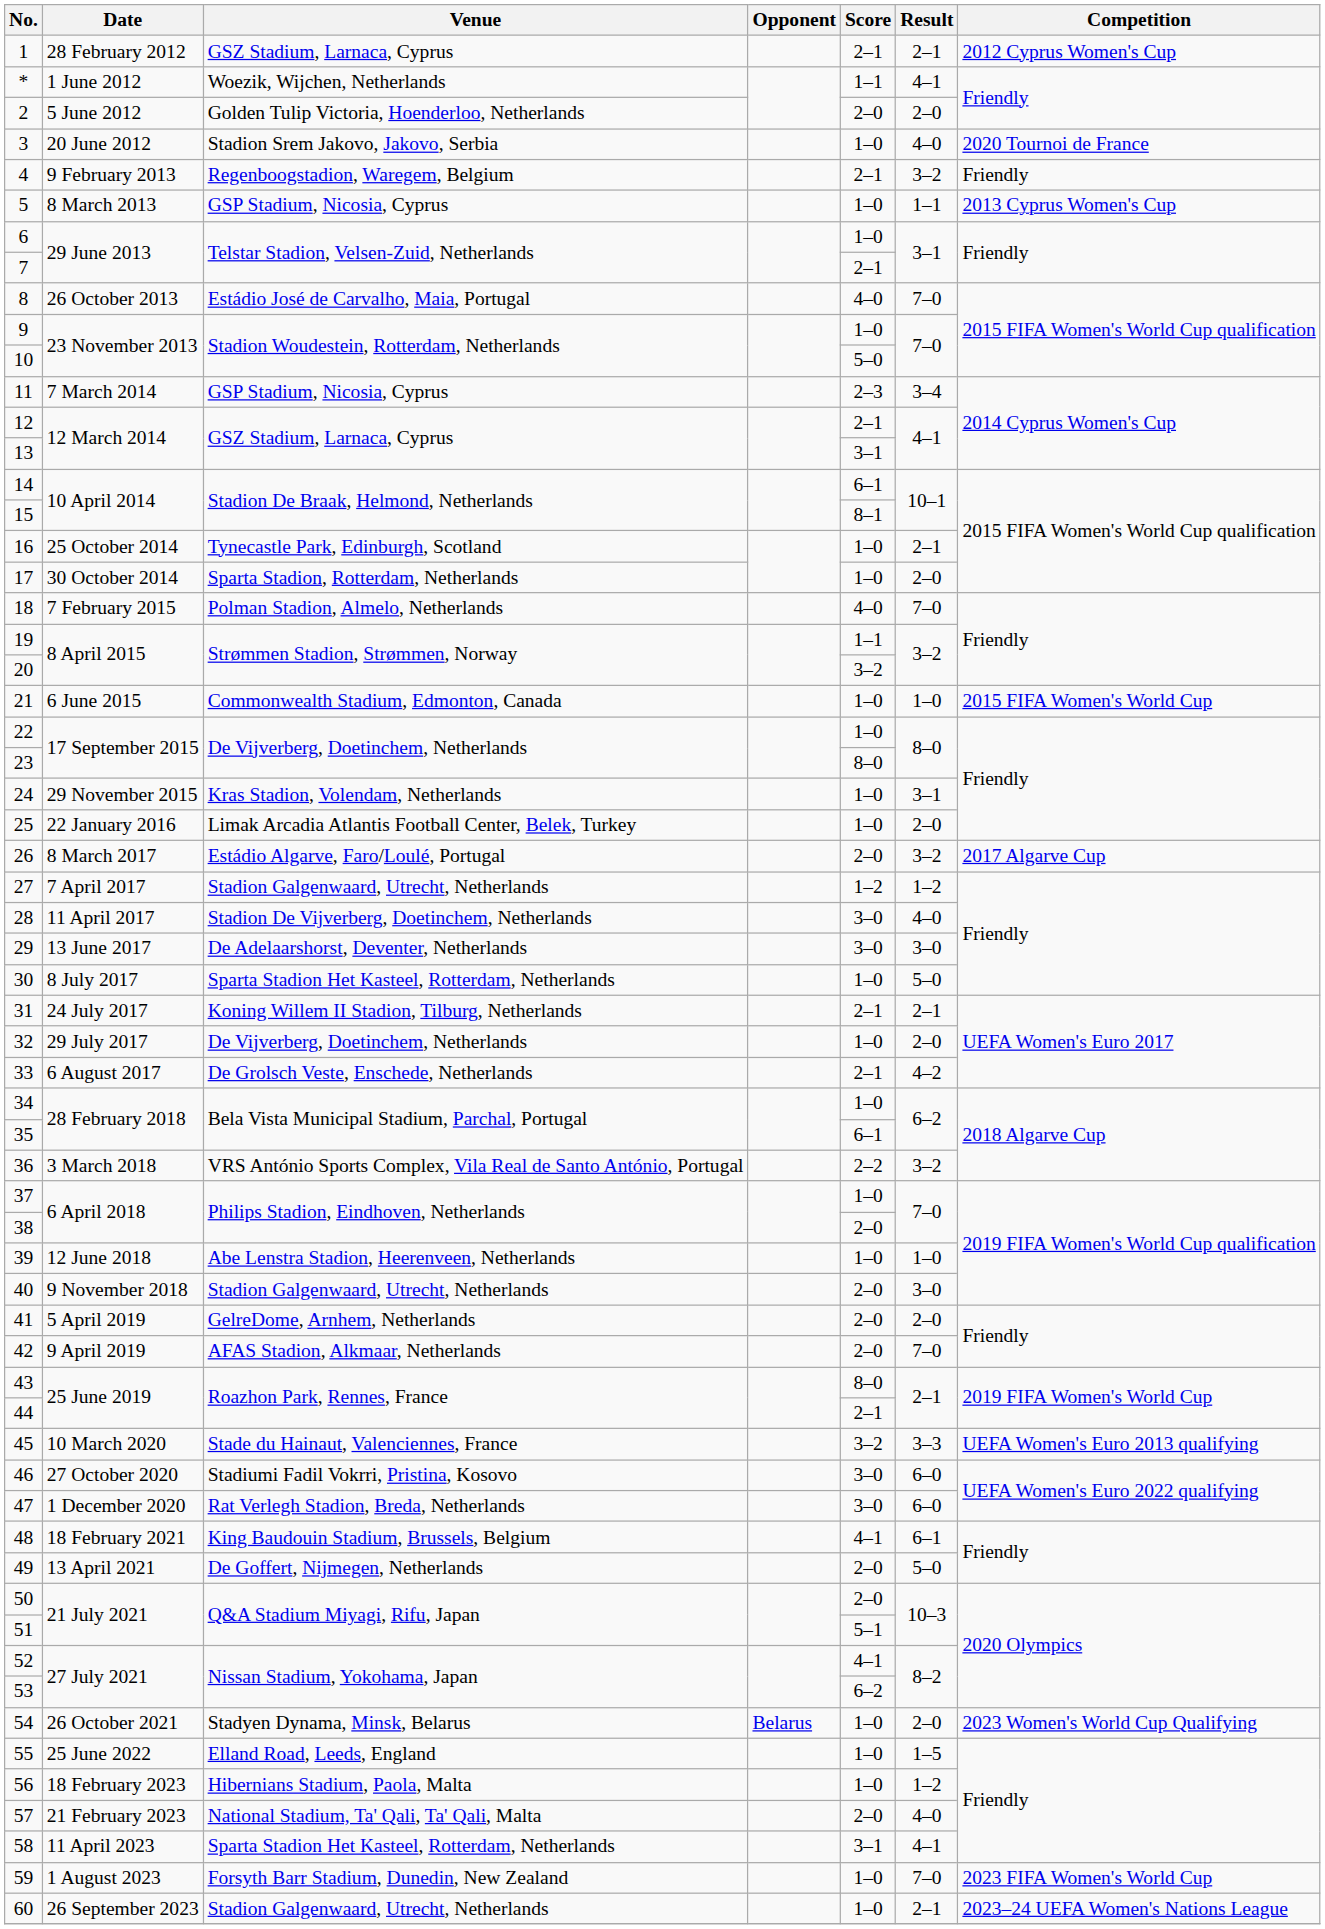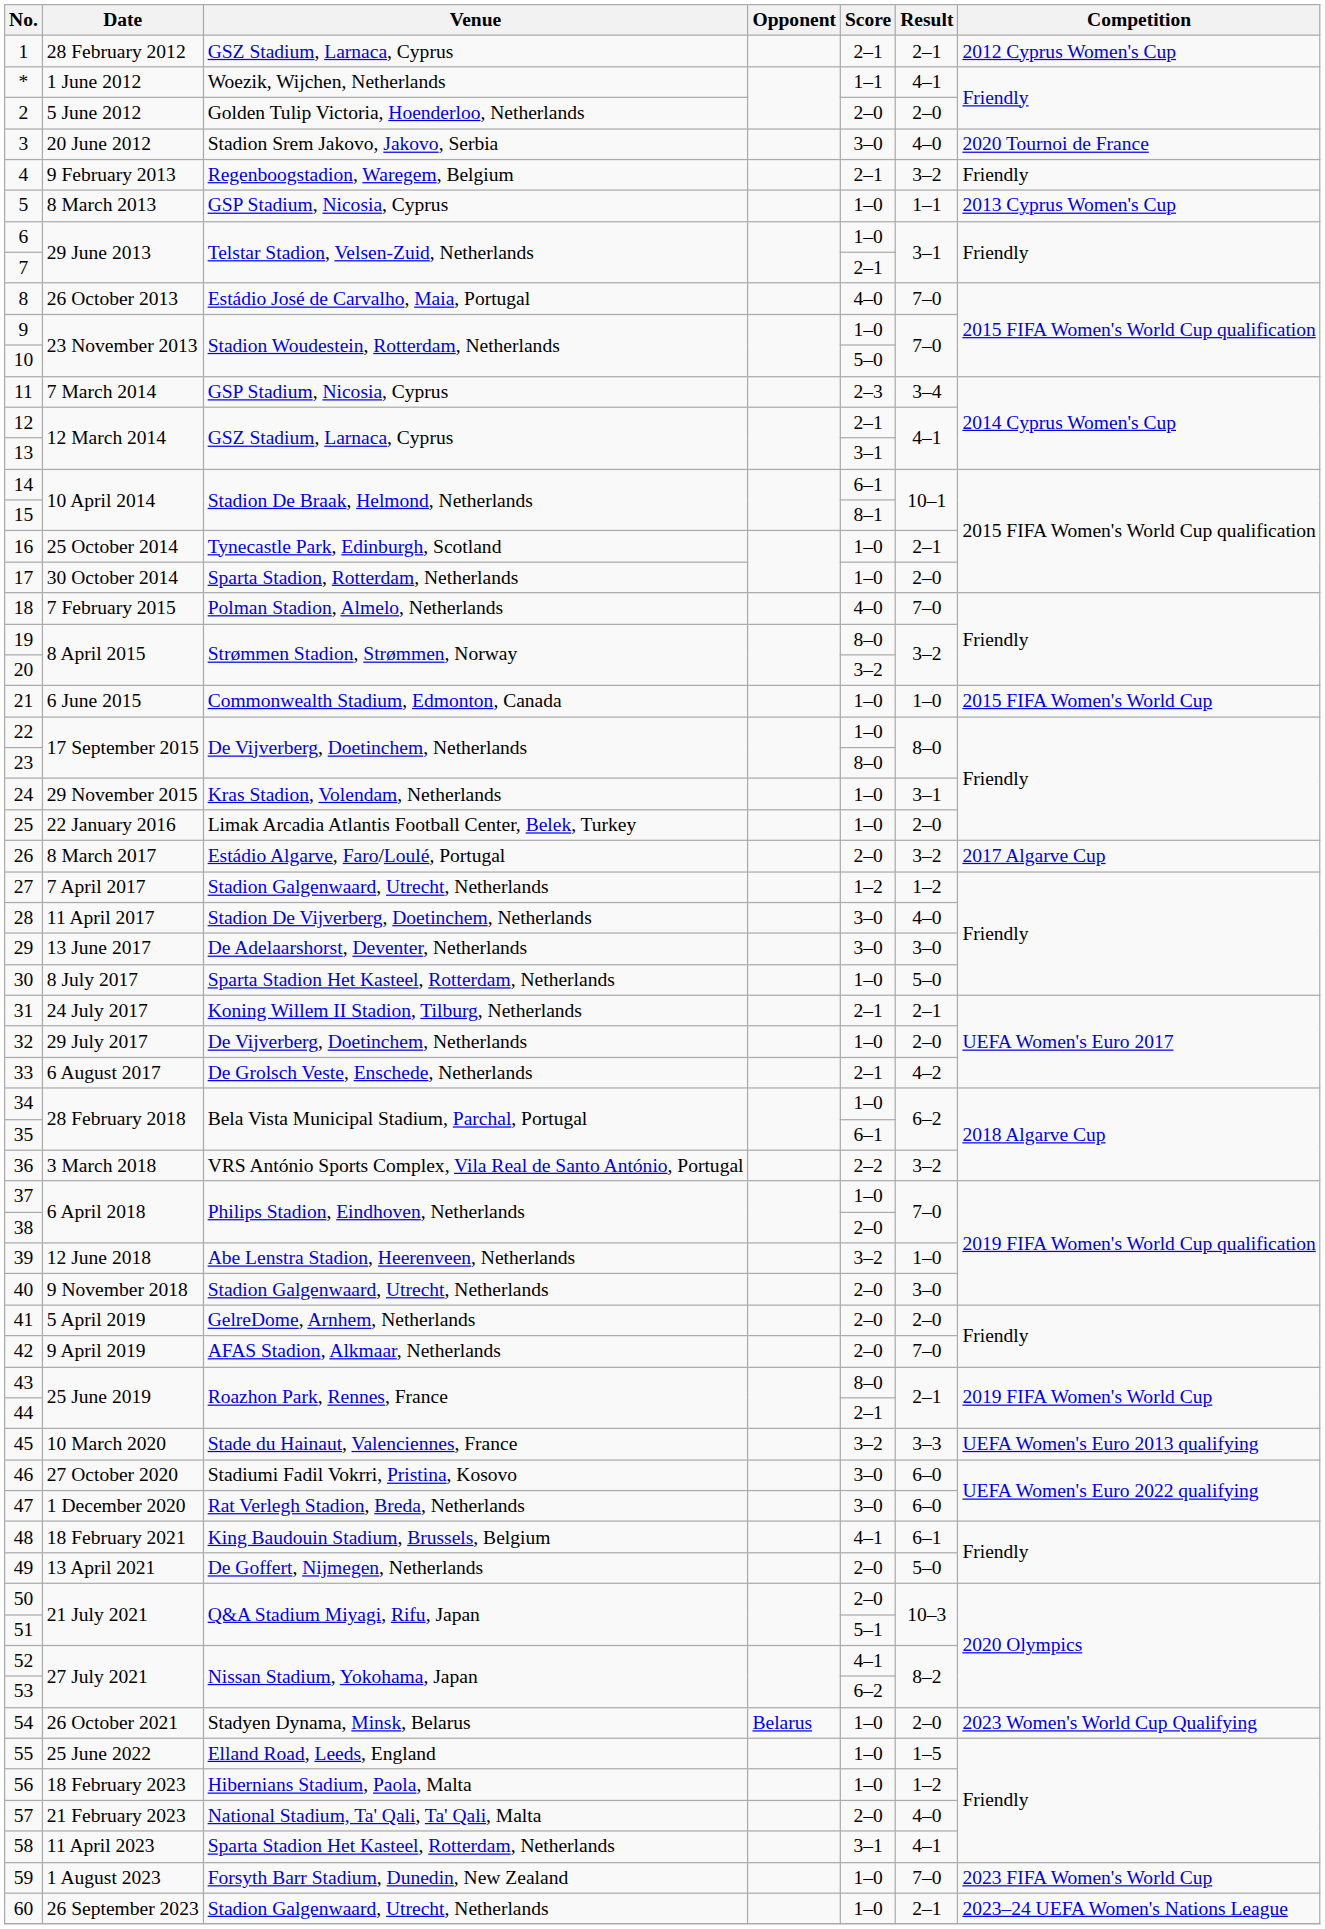 <table class="wikitable sortable">
 <tr>
 <th class=unsortable scope="col">No.</th>
 <th class=unsortable scope="col">Date</th>
 <th class=unsortable scope="col">Venue</th>
 <th scope="col">Opponent</th>
 <th class=unsortable scope="col">Score</th>
 <th class=unsortable scope="col">Result</th>
 <th class=unsortable scope="col">Competition</th>
 </tr>
 <tr>
 <td align="center">1</td>
 <td>28 February 2012</td>
 <td><a href='#'>GSZ Stadium</a>, <a href='#'>Larnaca</a>, Cyprus</td>
 <td></td>
 <td align="center">2–1</td>
 <td align="center">2–1</td>
 <td><a href='#'>2012 Cyprus Women's Cup</a></td>
 </tr>
 <tr>
 <td align="center">*</td>
 <td>1 June 2012</td>
 <td>Woezik, Wijchen, Netherlands</td>
 <td rowspan="2"></td>
 <td align="center">1–1</td>
 <td align="center">4–1</td>
 <td rowspan="2"><a href='#'>Friendly</a></td>
 </tr>
 <tr>
 <td align="center">2</td>
 <td>5 June 2012</td>
 <td>Golden Tulip Victoria, <a href='#'>Hoenderloo</a>, Netherlands</td>
 <td align="center">2–0</td>
 <td align="center">2–0</td>
 </tr>
 <tr>
 <td align="center">3</td>
 <td>20 June 2012</td>
 <td>Stadion Srem Jakovo, <a href='#'>Jakovo</a>, Serbia</td>
 <td></td>
-<td align="center">1–0</td>
+<td align="center">3–0</td>
 <td align="center">4–0</td>
 <td><a href='#'>2020 Tournoi de France</a></td>
 </tr>
 <tr>
 <td align="center">4</td>
 <td>9 February 2013</td>
 <td><a href='#'>Regenboogstadion</a>, <a href='#'>Waregem</a>, Belgium</td>
 <td></td>
 <td align="center">2–1</td>
 <td align="center">3–2</td>
 <td>Friendly</td>
 </tr>
 <tr>
 <td align="center">5</td>
 <td>8 March 2013</td>
 <td><a href='#'>GSP Stadium</a>, <a href='#'>Nicosia</a>, Cyprus</td>
 <td></td>
 <td align="center">1–0</td>
 <td align="center">1–1</td>
 <td><a href='#'>2013 Cyprus Women's Cup</a></td>
 </tr>
 <tr>
 <td align="center">6</td>
 <td rowspan="2">29 June 2013</td>
 <td rowspan="2"><a href='#'>Telstar Stadion</a>, <a href='#'>Velsen-Zuid</a>, Netherlands</td>
 <td rowspan="2"></td>
 <td align="center">1–0</td>
 <td align=center rowspan="2">3–1</td>
 <td rowspan="2">Friendly</td>
 </tr>
 <tr>
 <td align="center">7</td>
 <td align="center">2–1</td>
 </tr>
 <tr>
 <td align="center">8</td>
 <td>26 October 2013</td>
 <td><a href='#'>Estádio José de Carvalho</a>, <a href='#'>Maia</a>, Portugal</td>
 <td></td>
 <td align="center">4–0</td>
 <td align="center">7–0</td>
 <td rowspan="3"><a href='#'>2015 FIFA Women's World Cup qualification</a></td>
 </tr>
 <tr>
 <td align="center">9</td>
 <td rowspan="2">23 November 2013</td>
 <td rowspan="2"><a href='#'>Stadion Woudestein</a>, <a href='#'>Rotterdam</a>, Netherlands</td>
 <td rowspan="2"></td>
 <td align="center">1–0</td>
 <td align=center rowspan="2">7–0</td>
 </tr>
 <tr>
 <td align="center">10</td>
 <td align="center">5–0</td>
 </tr>
 <tr>
 <td align="center">11</td>
 <td>7 March 2014</td>
 <td><a href='#'>GSP Stadium</a>, <a href='#'>Nicosia</a>, Cyprus</td>
 <td></td>
 <td align="center">2–3</td>
 <td align="center">3–4</td>
 <td rowspan="3"><a href='#'>2014 Cyprus Women's Cup</a></td>
 </tr>
 <tr>
 <td align="center">12</td>
 <td rowspan="2">12 March 2014</td>
 <td rowspan="2"><a href='#'>GSZ Stadium</a>, <a href='#'>Larnaca</a>, Cyprus</td>
 <td rowspan="2"></td>
 <td align="center">2–1</td>
 <td align=center rowspan="2">4–1</td>
 </tr>
 <tr>
 <td align="center">13</td>
 <td align="center">3–1</td>
 </tr>
 <tr>
 <td align="center">14</td>
 <td rowspan="2">10 April 2014</td>
 <td rowspan="2"><a href='#'>Stadion De Braak</a>, <a href='#'>Helmond</a>, Netherlands</td>
 <td rowspan="2"></td>
 <td align="center">6–1</td>
 <td align=center rowspan="2">10–1</td>
 <td rowspan="4">2015 FIFA Women's World Cup qualification</td>
 </tr>
 <tr>
 <td align="center">15</td>
 <td align="center">8–1</td>
 </tr>
 <tr>
 <td align="center">16</td>
 <td>25 October 2014</td>
 <td><a href='#'>Tynecastle Park</a>, <a href='#'>Edinburgh</a>, Scotland</td>
 <td rowspan="2"></td>
 <td align="center">1–0</td>
 <td align="center">2–1</td>
 </tr>
 <tr>
 <td align="center">17</td>
 <td>30 October 2014</td>
 <td><a href='#'>Sparta Stadion</a>, <a href='#'>Rotterdam</a>, Netherlands</td>
 <td align="center">1–0</td>
 <td align="center">2–0</td>
 </tr>
 <tr>
 <td align="center">18</td>
 <td>7 February 2015</td>
 <td><a href='#'>Polman Stadion</a>, <a href='#'>Almelo</a>, Netherlands</td>
 <td></td>
 <td align="center">4–0</td>
 <td align="center">7–0</td>
 <td rowspan="3">Friendly</td>
 </tr>
 <tr>
 <td align="center">19</td>
 <td rowspan="2">8 April 2015</td>
 <td rowspan="2"><a href='#'>Strømmen Stadion</a>, <a href='#'>Strømmen</a>, Norway</td>
 <td rowspan="2"></td>
-<td align="center">1–1</td>
+<td align="center">8–0</td>
 <td align=center rowspan="2">3–2</td>
 </tr>
 <tr>
 <td align="center">20</td>
 <td align="center">3–2</td>
 </tr>
 <tr>
 <td align="center">21</td>
 <td>6 June 2015</td>
 <td><a href='#'>Commonwealth Stadium</a>, <a href='#'>Edmonton</a>, Canada</td>
 <td></td>
 <td align="center">1–0</td>
 <td align="center">1–0</td>
 <td><a href='#'>2015 FIFA Women's World Cup</a></td>
 </tr>
 <tr>
 <td align="center">22</td>
 <td rowspan="2">17 September 2015</td>
 <td rowspan="2"><a href='#'>De Vijverberg</a>, <a href='#'>Doetinchem</a>, Netherlands</td>
 <td rowspan="2"></td>
 <td align="center">1–0</td>
 <td align=center rowspan="2">8–0</td>
 <td rowspan="4">Friendly</td>
 </tr>
 <tr>
 <td align="center">23</td>
 <td align="center">8–0</td>
 </tr>
 <tr>
 <td align="center">24</td>
 <td>29 November 2015</td>
 <td><a href='#'>Kras Stadion</a>, <a href='#'>Volendam</a>, Netherlands</td>
 <td></td>
 <td align="center">1–0</td>
 <td align="center">3–1</td>
 </tr>
 <tr>
 <td align="center">25</td>
 <td>22 January 2016</td>
 <td>Limak Arcadia Atlantis Football Center, <a href='#'>Belek</a>, Turkey</td>
 <td></td>
 <td align="center">1–0</td>
 <td align="center">2–0</td>
 </tr>
 <tr>
 <td align="center">26</td>
 <td>8 March 2017</td>
 <td><a href='#'>Estádio Algarve</a>, <a href='#'>Faro</a>/<a href='#'>Loulé</a>, Portugal</td>
 <td></td>
 <td align="center">2–0</td>
 <td align="center">3–2</td>
 <td><a href='#'>2017 Algarve Cup</a></td>
 </tr>
 <tr>
 <td align="center">27</td>
 <td>7 April 2017</td>
 <td><a href='#'>Stadion Galgenwaard</a>, <a href='#'>Utrecht</a>, Netherlands</td>
 <td></td>
 <td align="center">1–2</td>
 <td align="center">1–2</td>
 <td rowspan="4">Friendly</td>
 </tr>
 <tr>
 <td align="center">28</td>
 <td>11 April 2017</td>
 <td><a href='#'>Stadion De Vijverberg</a>, <a href='#'>Doetinchem</a>, Netherlands</td>
 <td></td>
 <td align="center">3–0</td>
 <td align="center">4–0</td>
 </tr>
 <tr>
 <td align="center">29</td>
 <td>13 June 2017</td>
 <td><a href='#'>De Adelaarshorst</a>, <a href='#'>Deventer</a>, Netherlands</td>
 <td></td>
 <td align="center">3–0</td>
 <td align="center">3–0</td>
 </tr>
 <tr>
 <td align="center">30</td>
 <td>8 July 2017</td>
 <td><a href='#'>Sparta Stadion Het Kasteel</a>, <a href='#'>Rotterdam</a>, Netherlands</td>
 <td></td>
 <td align="center">1–0</td>
 <td align="center">5–0</td>
 </tr>
 <tr>
 <td align="center">31</td>
 <td>24 July 2017</td>
 <td><a href='#'>Koning Willem II Stadion</a>, <a href='#'>Tilburg</a>, Netherlands</td>
 <td></td>
 <td align="center">2–1</td>
 <td align="center">2–1</td>
 <td rowspan="3"><a href='#'>UEFA Women's Euro 2017</a></td>
 </tr>
 <tr>
 <td align="center">32</td>
 <td>29 July 2017</td>
 <td><a href='#'>De Vijverberg</a>, <a href='#'>Doetinchem</a>, Netherlands</td>
 <td></td>
 <td align="center">1–0</td>
 <td align="center">2–0</td>
 </tr>
 <tr>
 <td align="center">33</td>
 <td>6 August 2017</td>
 <td><a href='#'>De Grolsch Veste</a>, <a href='#'>Enschede</a>, Netherlands</td>
 <td></td>
 <td align="center">2–1</td>
 <td align="center">4–2</td>
 </tr>
 <tr>
 <td align="center">34</td>
 <td rowspan="2">28 February 2018</td>
 <td rowspan="2">Bela Vista Municipal Stadium, <a href='#'>Parchal</a>, Portugal</td>
 <td rowspan="2"></td>
 <td align="center">1–0</td>
 <td align=center rowspan="2">6–2</td>
 <td rowspan="3"><a href='#'>2018 Algarve Cup</a></td>
 </tr>
 <tr>
 <td align="center">35</td>
 <td align="center">6–1</td>
 </tr>
 <tr>
 <td align="center">36</td>
 <td>3 March 2018</td>
 <td>VRS António Sports Complex, <a href='#'>Vila Real de Santo António</a>, Portugal</td>
 <td></td>
 <td align="center">2–2</td>
 <td align="center">3–2</td>
 </tr>
 <tr>
 <td align="center">37</td>
 <td rowspan="2">6 April 2018</td>
 <td rowspan="2"><a href='#'>Philips Stadion</a>, <a href='#'>Eindhoven</a>, Netherlands</td>
 <td rowspan="2"></td>
 <td align="center">1–0</td>
 <td align=center rowspan="2">7–0</td>
 <td rowspan="4"><a href='#'>2019 FIFA Women's World Cup qualification</a></td>
 </tr>
 <tr>
 <td align="center">38</td>
 <td align="center">2–0</td>
 </tr>
 <tr>
 <td align="center">39</td>
 <td>12 June 2018</td>
 <td><a href='#'>Abe Lenstra Stadion</a>, <a href='#'>Heerenveen</a>, Netherlands</td>
 <td></td>
-<td align="center">1–0</td>
+<td align="center">3–2</td>
 <td align="center">1–0</td>
 </tr>
 <tr>
 <td align="center">40</td>
 <td>9 November 2018</td>
 <td><a href='#'>Stadion Galgenwaard</a>, <a href='#'>Utrecht</a>, Netherlands</td>
 <td></td>
 <td align="center">2–0</td>
 <td align="center">3–0</td>
 </tr>
 <tr>
 <td align="center">41</td>
 <td>5 April 2019</td>
 <td><a href='#'>GelreDome</a>, <a href='#'>Arnhem</a>, Netherlands</td>
 <td></td>
 <td align="center">2–0</td>
 <td align="center">2–0</td>
 <td rowspan="2">Friendly</td>
 </tr>
 <tr>
 <td align="center">42</td>
 <td>9 April 2019</td>
 <td><a href='#'>AFAS Stadion</a>, <a href='#'>Alkmaar</a>, Netherlands</td>
 <td></td>
 <td align="center">2–0</td>
 <td align="center">7–0</td>
 </tr>
 <tr>
 <td align="center">43</td>
 <td rowspan="2">25 June 2019</td>
 <td rowspan="2"><a href='#'>Roazhon Park</a>, <a href='#'>Rennes</a>, France</td>
 <td rowspan="2"></td>
 <td align="center">8–0</td>
 <td align=center rowspan="2">2–1</td>
 <td rowspan="2"><a href='#'>2019 FIFA Women's World Cup</a></td>
 </tr>
 <tr>
 <td align="center">44</td>
 <td align="center">2–1</td>
 </tr>
 <tr>
 <td align="center">45</td>
 <td>10 March 2020</td>
 <td><a href='#'>Stade du Hainaut</a>, <a href='#'>Valenciennes</a>, France</td>
 <td></td>
 <td align="center">3–2</td>
 <td align="center">3–3</td>
 <td><a href='#'>UEFA Women's Euro 2013 qualifying</a></td>
 </tr>
 <tr>
 <td align="center">46</td>
 <td>27 October 2020</td>
 <td>Stadiumi Fadil Vokrri, <a href='#'>Pristina</a>, Kosovo</td>
 <td></td>
 <td align=center>3–0</td>
 <td align="center">6–0</td>
 <td rowspan="2"><a href='#'>UEFA Women's Euro 2022 qualifying</a></td>
 </tr>
 <tr>
 <td align="center">47</td>
 <td>1 December 2020</td>
 <td><a href='#'>Rat Verlegh Stadion</a>, <a href='#'>Breda</a>, Netherlands</td>
 <td></td>
 <td align="center">3–0</td>
 <td align="center">6–0</td>
 </tr>
 <tr>
 <td align="center">48</td>
 <td>18 February 2021</td>
 <td><a href='#'>King Baudouin Stadium</a>, <a href='#'>Brussels</a>, Belgium</td>
 <td></td>
 <td align="center">4–1</td>
 <td align="center">6–1</td>
 <td rowspan="2">Friendly</td>
 </tr>
 <tr>
 <td align="center">49</td>
 <td>13 April 2021</td>
 <td><a href='#'>De Goffert</a>, <a href='#'>Nijmegen</a>, Netherlands</td>
 <td></td>
 <td align="center">2–0</td>
 <td align="center">5–0</td>
 </tr>
 <tr>
 <td align="center">50</td>
 <td rowspan="2">21 July 2021</td>
 <td rowspan="2"><a href='#'>Q&A Stadium Miyagi</a>, <a href='#'>Rifu</a>, Japan</td>
 <td rowspan="2"></td>
 <td align="center">2–0</td>
 <td align=center rowspan="2">10–3</td>
 <td rowspan="4"><a href='#'>2020 Olympics</a></td>
 </tr>
 <tr>
 <td align="center">51</td>
 <td align="center">5–1</td>
 </tr>
 <tr>
 <td align="center">52</td>
 <td rowspan="2">27 July 2021</td>
 <td rowspan="2"><a href='#'>Nissan Stadium</a>, <a href='#'>Yokohama</a>, Japan</td>
 <td rowspan="2"></td>
 <td align="center">4–1</td>
 <td align=center rowspan="2">8–2</td>
 </tr>
 <tr>
 <td align="center">53</td>
 <td align="center">6–2</td>
 </tr>
 <tr>
 <td align="center">54</td>
 <td>26 October 2021</td>
 <td>Stadyen Dynama, <a href='#'>Minsk</a>, Belarus</td>
 <td> <a href='#'>Belarus</a></td>
 <td align="center">1–0</td>
 <td align="center">2–0</td>
 <td><a href='#'>2023 Women's World Cup Qualifying</a></td>
 </tr>
 <tr>
 <td align="center">55</td>
 <td>25 June 2022</td>
 <td><a href='#'>Elland Road</a>, <a href='#'>Leeds</a>, England</td>
 <td></td>
 <td align="center">1–0</td>
 <td align="center">1–5</td>
 <td rowspan="4">Friendly</td>
 </tr>
 <tr>
 <td align="center">56</td>
 <td>18 February 2023</td>
 <td><a href='#'>Hibernians Stadium</a>, <a href='#'>Paola</a>, Malta</td>
 <td></td>
 <td align="center">1–0</td>
 <td align="center">1–2</td>
 </tr>
 <tr>
 <td align="center">57</td>
 <td>21 February 2023</td>
 <td><a href='#'>National Stadium, Ta' Qali</a>, <a href='#'>Ta' Qali</a>, Malta</td>
 <td></td>
 <td align="center">2–0</td>
 <td align="center">4–0</td>
 </tr>
 <tr>
 <td align="center">58</td>
 <td>11 April 2023</td>
 <td><a href='#'>Sparta Stadion Het Kasteel</a>, <a href='#'>Rotterdam</a>, Netherlands</td>
 <td></td>
 <td align="center">3–1</td>
 <td align="center">4–1</td>
 </tr>
 <tr>
 <td align="center">59</td>
 <td>1 August 2023</td>
 <td><a href='#'>Forsyth Barr Stadium</a>, <a href='#'>Dunedin</a>, New Zealand</td>
 <td></td>
 <td align="center">1–0</td>
 <td align="center">7–0</td>
 <td><a href='#'>2023 FIFA Women's World Cup</a></td>
 </tr>
 <tr>
 <td align="center">60</td>
 <td>26 September 2023</td>
 <td><a href='#'>Stadion Galgenwaard</a>, <a href='#'>Utrecht</a>, Netherlands</td>
 <td></td>
 <td align="center">1–0</td>
 <td align="center">2–1</td>
 <td><a href='#'>2023–24 UEFA Women's Nations League</a></td>
 </tr>
 <tr>
 </tr>
 </table>
